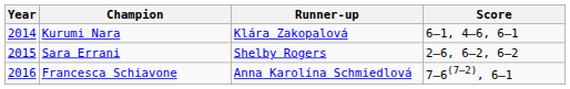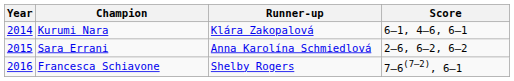 <table class="wikitable">
 <tr>
 <th>Year</th>
 <th style="width:205px">Champion</th>
 <th style="width:205px">Runner-up</th>
 <th width="150">Score</th>
 </tr>
 <tr>
 <td><a href='#'>2014</a></td>
 <td> <a href='#'>Kurumi Nara</a></td>
 <td> <a href='#'>Klára Zakopalová</a></td>
 <td>6–1, 4–6, 6–1</td>
 </tr>
 <tr>
 <td><a href='#'>2015</a></td>
 <td> <a href='#'>Sara Errani</a></td>
-<td> <a href='#'>Shelby Rogers</a></td>
+<td> <a href='#'>Anna Karolína Schmiedlová</a></td>
 <td>2–6, 6–2, 6–2</td>
 </tr>
 <tr>
 <td><a href='#'>2016</a></td>
 <td> <a href='#'>Francesca Schiavone</a></td>
-<td> <a href='#'>Anna Karolína Schmiedlová</a></td>
+<td> <a href='#'>Shelby Rogers</a></td>
 <td>7–6<sup>(7–2)</sup>, 6–1</td>
 </tr>
 </table>
